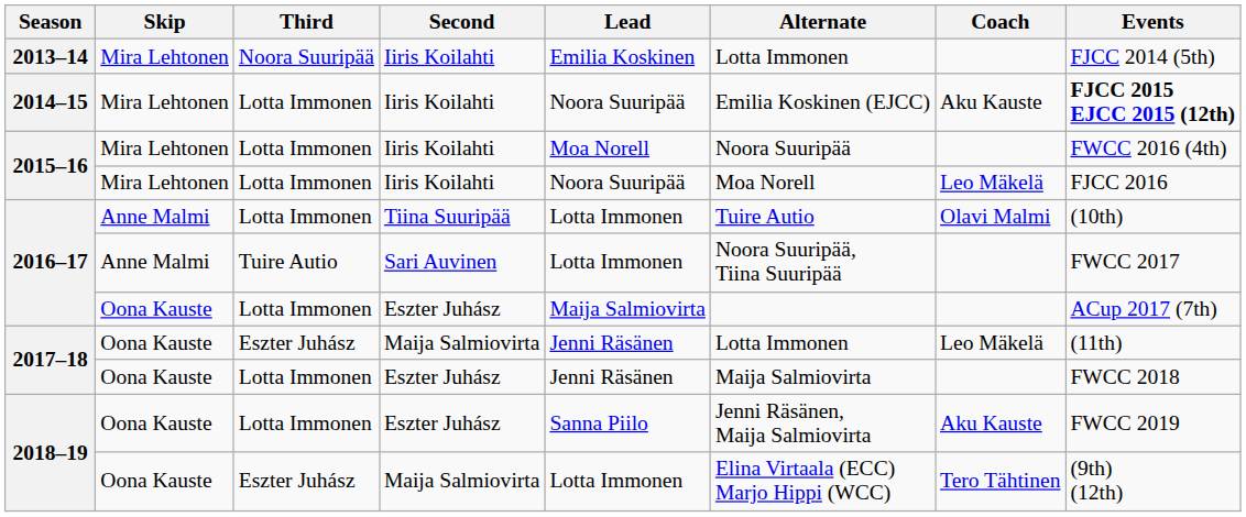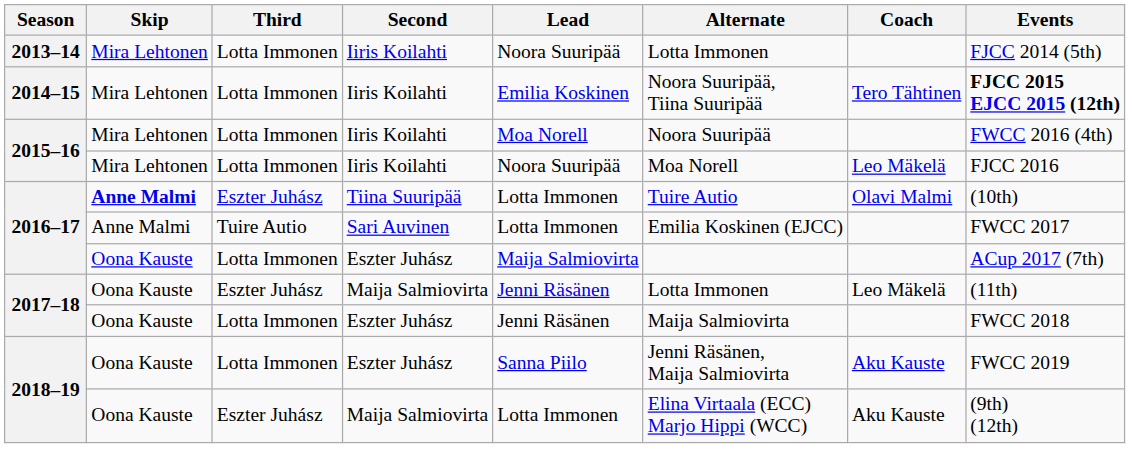 <table class="wikitable">
 <tr>
 <th scope="col" width=60>Season</th>
 <th scope="col">Skip</th>
 <th scope="col">Third</th>
 <th scope="col">Second</th>
 <th scope="col">Lead</th>
 <th scope="col">Alternate</th>
 <th scope="col">Coach</th>
 <th scope="col">Events</th>
 </tr>
 <tr>
 <th scope="row">2013–14</th>
 <td><a href='#'>Mira Lehtonen</a></td>
-<td><a href='#'>Noora Suuripää</a></td>
+<td>Lotta Immonen</td>
 <td><a href='#'>Iiris Koilahti</a></td>
-<td><a href='#'>Emilia Koskinen</a></td>
+<td>Noora Suuripää</td>
 <td>Lotta Immonen</td>
 <td></td>
 <td><a href='#'>FJCC</a> 2014 (5th)</td>
 </tr>
 <tr>
 <th scope="row">2014–15</th>
 <td>Mira Lehtonen</td>
 <td>Lotta Immonen</td>
 <td>Iiris Koilahti</td>
-<td>Noora Suuripää</td>
-<td>Emilia Koskinen (EJCC)</td>
-<td>Aku Kauste</td>
+<td><a href='#'>Emilia Koskinen</a></td>
+<td>Noora Suuripää,<br>Tiina Suuripää</td>
+<td><a href='#'>Tero Tähtinen</a></td>
 <td><strong>FJCC 2015 <br><a href='#'>EJCC 2015</a> (12th)</strong></td>
 </tr>
 <tr>
 <th scope="row" rowspan=2>2015–16</th>
 <td>Mira Lehtonen</td>
 <td>Lotta Immonen</td>
 <td>Iiris Koilahti</td>
 <td><a href='#'>Moa Norell</a></td>
 <td>Noora Suuripää</td>
 <td></td>
 <td><a href='#'>FWCC</a> 2016 (4th)</td>
 </tr>
 <tr>
 <td>Mira Lehtonen</td>
 <td>Lotta Immonen</td>
 <td>Iiris Koilahti</td>
 <td>Noora Suuripää</td>
 <td>Moa Norell</td>
 <td><a href='#'>Leo Mäkelä</a></td>
 <td>FJCC 2016 </td>
 </tr>
 <tr>
 <th scope="row" rowspan=3>2016–17</th>
-<td><a href='#'>Anne Malmi</a></td>
-<td>Lotta Immonen</td>
+<td><strong><a href='#'>Anne Malmi</a></strong></td>
+<td><a href='#'>Eszter Juhász</a></td>
 <td><a href='#'>Tiina Suuripää</a></td>
 <td>Lotta Immonen</td>
 <td><a href='#'>Tuire Autio</a></td>
 <td><a href='#'>Olavi Malmi</a></td>
 <td> (10th)</td>
 </tr>
 <tr>
 <td>Anne Malmi</td>
 <td>Tuire Autio</td>
 <td><a href='#'>Sari Auvinen</a></td>
 <td>Lotta Immonen</td>
-<td>Noora Suuripää,<br>Tiina Suuripää</td>
+<td>Emilia Koskinen (EJCC)</td>
 <td></td>
 <td>FWCC 2017 </td>
 </tr>
 <tr>
 <td><a href='#'>Oona Kauste</a></td>
 <td>Lotta Immonen</td>
 <td>Eszter Juhász</td>
 <td><a href='#'>Maija Salmiovirta</a></td>
 <td></td>
 <td></td>
 <td><a href='#'>ACup 2017</a> (7th)</td>
 </tr>
 <tr>
 <th scope="row" rowspan=2>2017–18</th>
 <td>Oona Kauste</td>
 <td>Eszter Juhász</td>
 <td>Maija Salmiovirta</td>
 <td><a href='#'>Jenni Räsänen</a></td>
 <td>Lotta Immonen</td>
 <td>Leo Mäkelä</td>
 <td> (11th)</td>
 </tr>
 <tr>
 <td>Oona Kauste</td>
 <td>Lotta Immonen</td>
 <td>Eszter Juhász</td>
 <td>Jenni Räsänen</td>
 <td>Maija Salmiovirta</td>
 <td></td>
 <td>FWCC 2018 </td>
 </tr>
 <tr>
 <th scope="row" rowspan=2>2018–19</th>
 <td>Oona Kauste</td>
 <td>Lotta Immonen</td>
 <td>Eszter Juhász</td>
 <td><a href='#'>Sanna Piilo</a></td>
 <td>Jenni Räsänen,<br>Maija Salmiovirta</td>
 <td><a href='#'>Aku Kauste</a></td>
 <td>FWCC 2019 </td>
 </tr>
 <tr>
 <td>Oona Kauste</td>
 <td>Eszter Juhász</td>
 <td>Maija Salmiovirta</td>
 <td>Lotta Immonen</td>
 <td><a href='#'>Elina Virtaala</a> (ECC)<br><a href='#'>Marjo Hippi</a> (WCC)</td>
-<td><a href='#'>Tero Tähtinen</a></td>
+<td>Aku Kauste</td>
 <td> (9th)<br> (12th)</td>
 </tr>
 </table>
